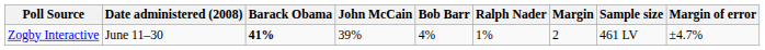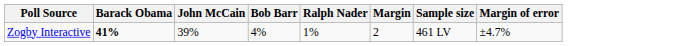 <table class="wikitable collapsible">
 <tr>
 <th>Poll Source</th>
-<th>Date administered (2008)</th>
 <th>Barack Obama</th>
 <th>John McCain</th>
 <th>Bob Barr</th>
 <th>Ralph Nader</th>
 <th>Margin</th>
 <th>Sample size</th>
 <th>Margin of error</th>
 </tr>
 <tr>
 <td><a href='#'>Zogby Interactive</a></td>
-<td>June 11–30</td>
 <td><strong>41%</strong></td>
 <td>39%</td>
 <td>4%</td>
 <td>1%</td>
 <td>2</td>
 <td>461 LV</td>
 <td>±4.7%</td>
 </tr>
 </table>
